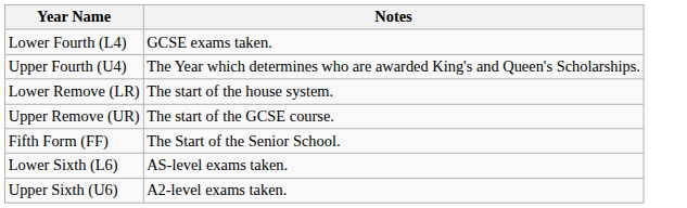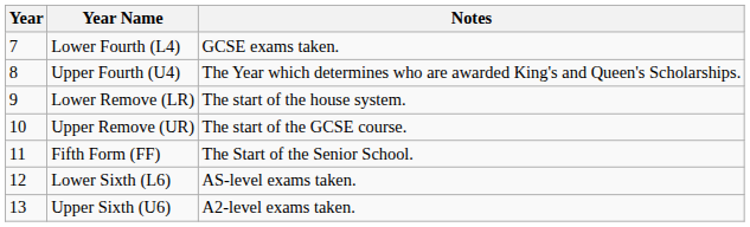 <table class="wikitable">
 <tr>
+<th>Year</th>
 <th>Year Name</th>
 <th>Notes</th>
 </tr>
 <tr>
+<td>7</td>
 <td>Lower Fourth (L4)</td>
 <td>GCSE exams taken.</td>
 </tr>
 <tr>
+<td>8</td>
 <td>Upper Fourth (U4)</td>
 <td>The Year which determines who are awarded King's and Queen's Scholarships.</td>
 </tr>
 <tr>
+<td>9</td>
 <td>Lower Remove (LR)</td>
 <td>The start of the house system.</td>
 </tr>
 <tr>
+<td>10</td>
 <td>Upper Remove (UR)</td>
 <td>The start of the GCSE course.</td>
 </tr>
 <tr>
+<td>11</td>
 <td>Fifth Form (FF)</td>
 <td>The Start of the Senior School.</td>
 </tr>
 <tr>
+<td>12</td>
 <td>Lower Sixth (L6)</td>
 <td>AS-level exams taken.</td>
 </tr>
 <tr>
+<td>13</td>
 <td>Upper Sixth (U6)</td>
 <td>A2-level exams taken.</td>
 </tr>
 </table>
